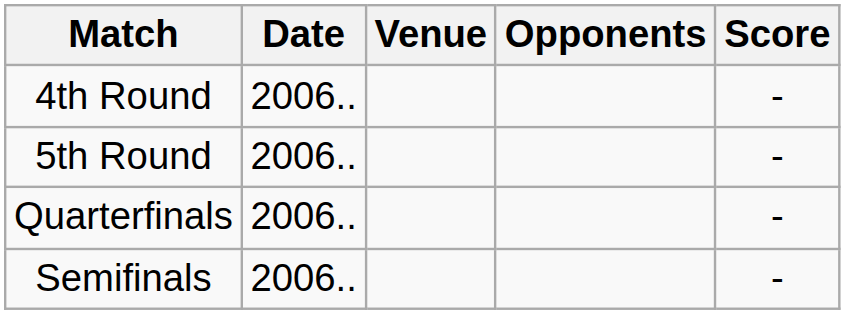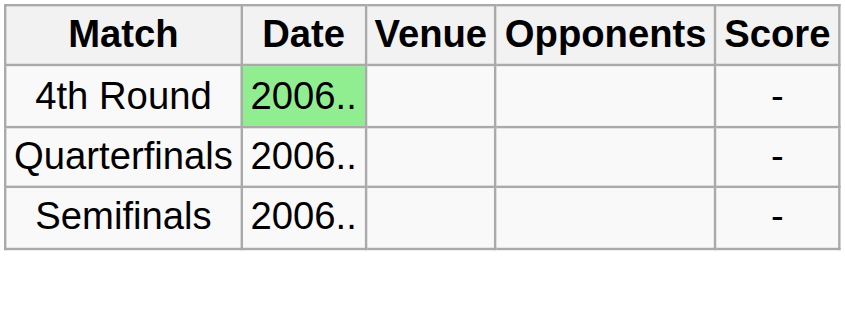 <table class="wikitable" style="text-align:center;">
 <tr>
 <th>Match</th>
 <th>Date</th>
 <th>Venue</th>
 <th>Opponents</th>
 <th>Score</th>
 </tr>
 <tr>
 <td>4th Round</td>
-<td>2006..</td>
-<td><a href='#'></a></td>
-<td><a href='#'></a></td>
-<td>-</td>
-</tr>
-<tr>
-<td>5th Round</td>
-<td>2006..</td>
+<td style="background: lightgreen;">2006..</td>
 <td><a href='#'></a></td>
 <td><a href='#'></a></td>
 <td>-</td>
 </tr>
 <tr>
 <td>Quarterfinals</td>
 <td>2006..</td>
 <td><a href='#'></a></td>
 <td><a href='#'></a></td>
 <td>-</td>
 </tr>
 <tr>
 <td>Semifinals</td>
 <td>2006..</td>
 <td><a href='#'></a></td>
 <td><a href='#'></a></td>
 <td>-</td>
 </tr>
 </table>
